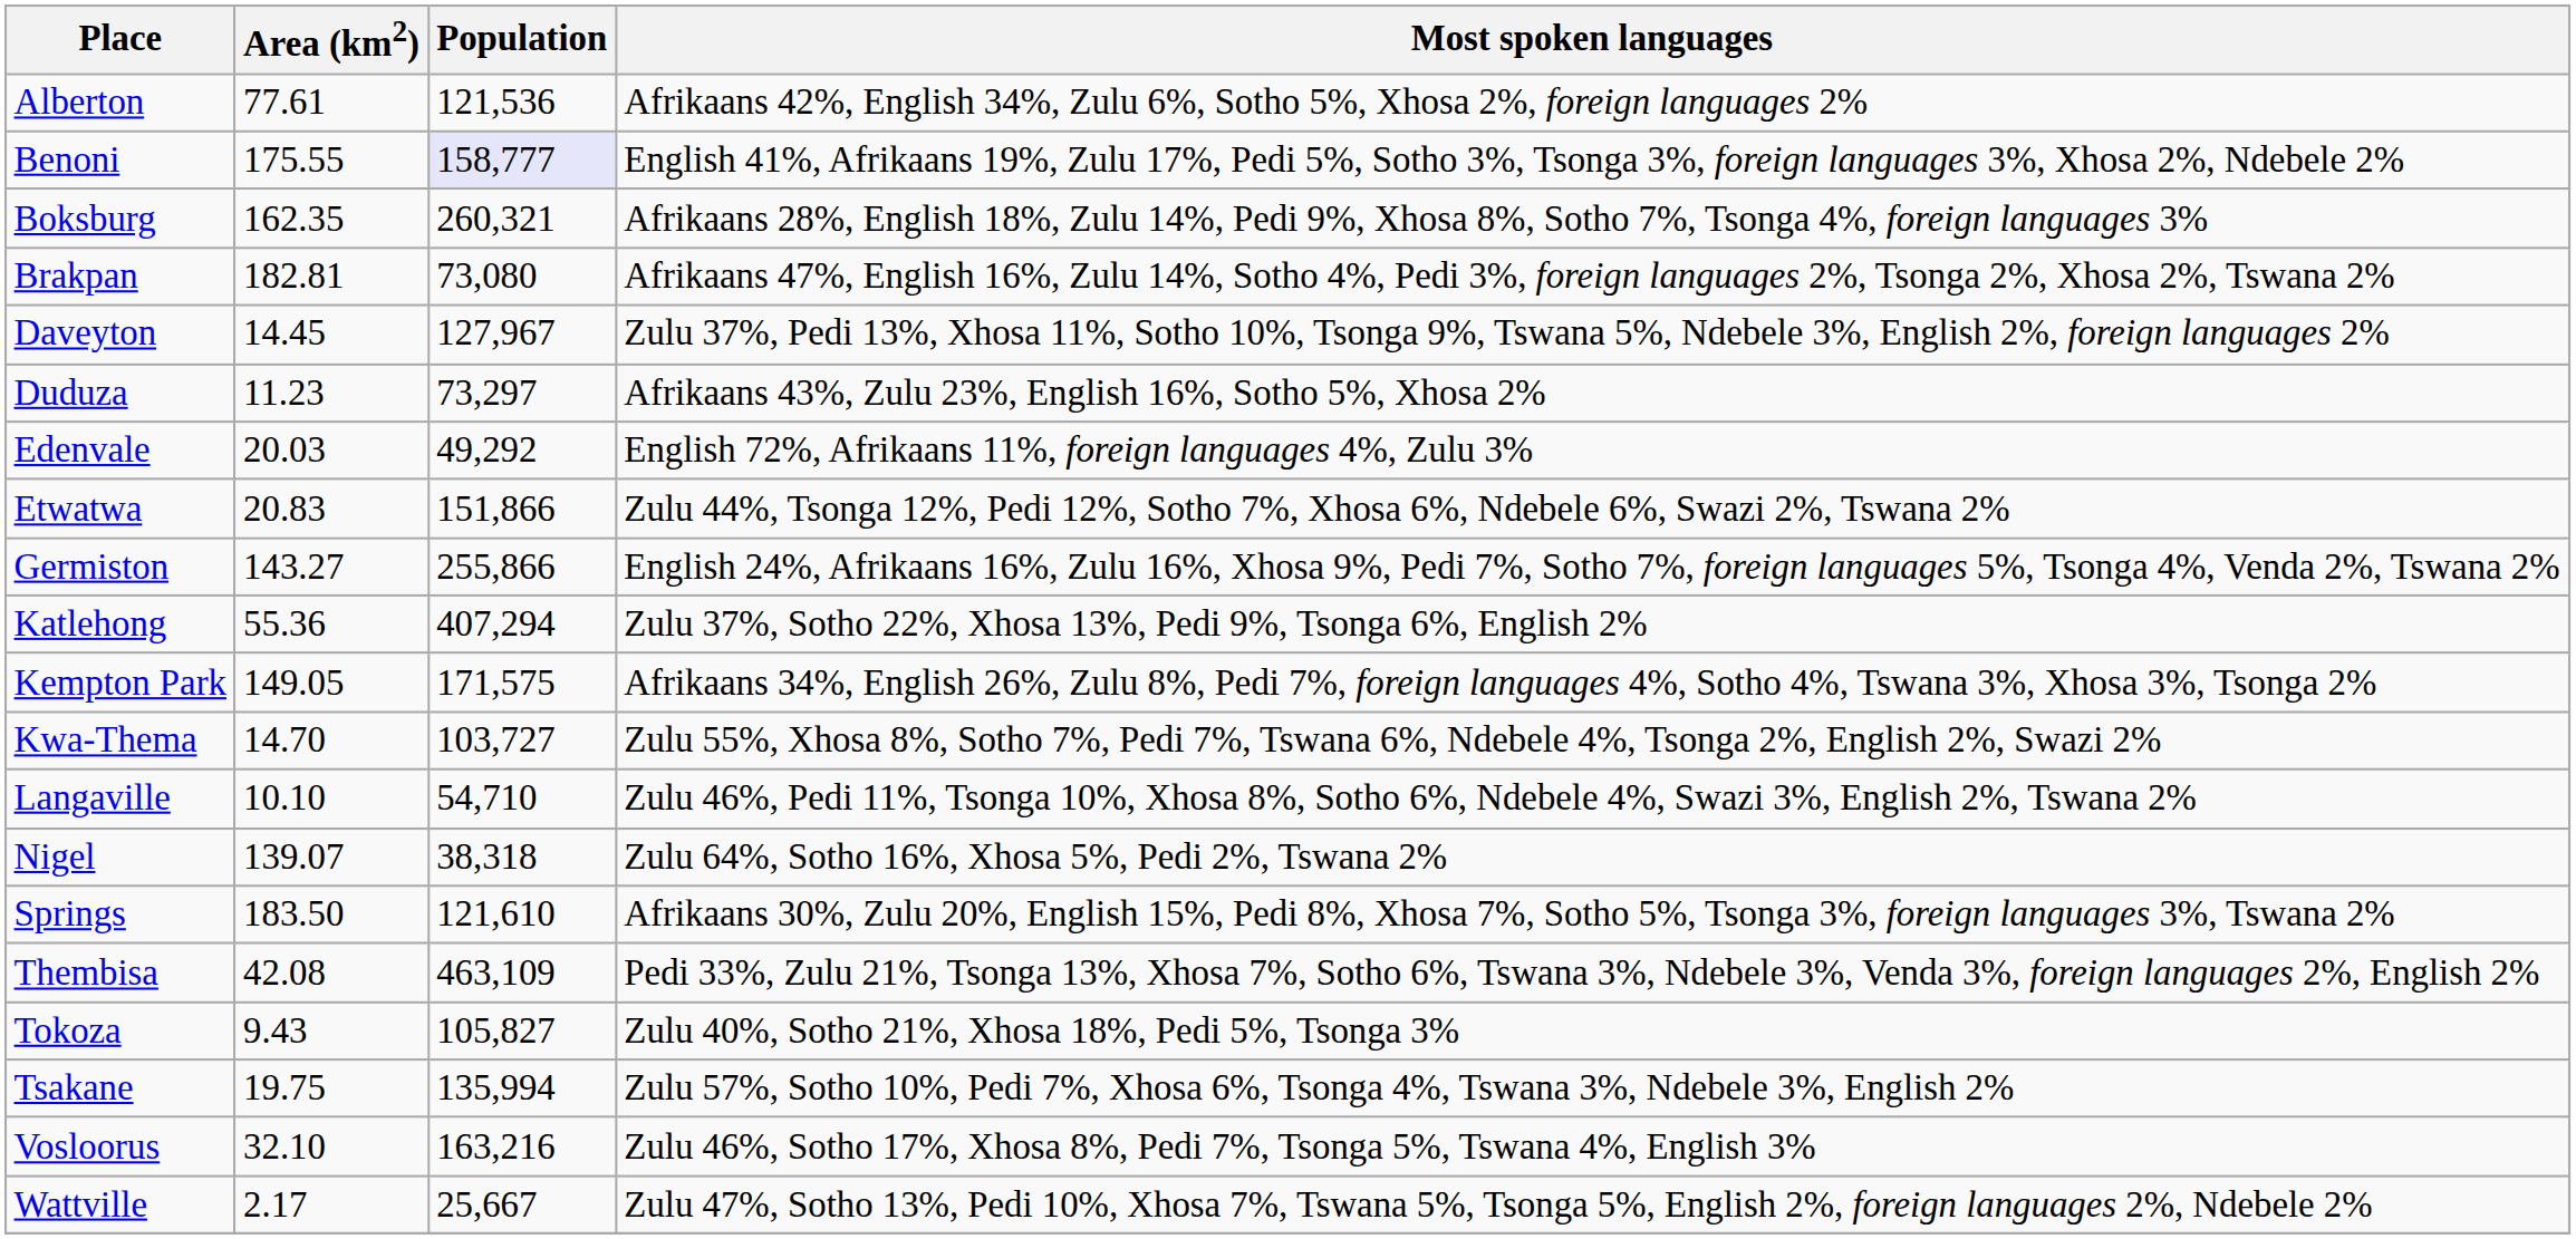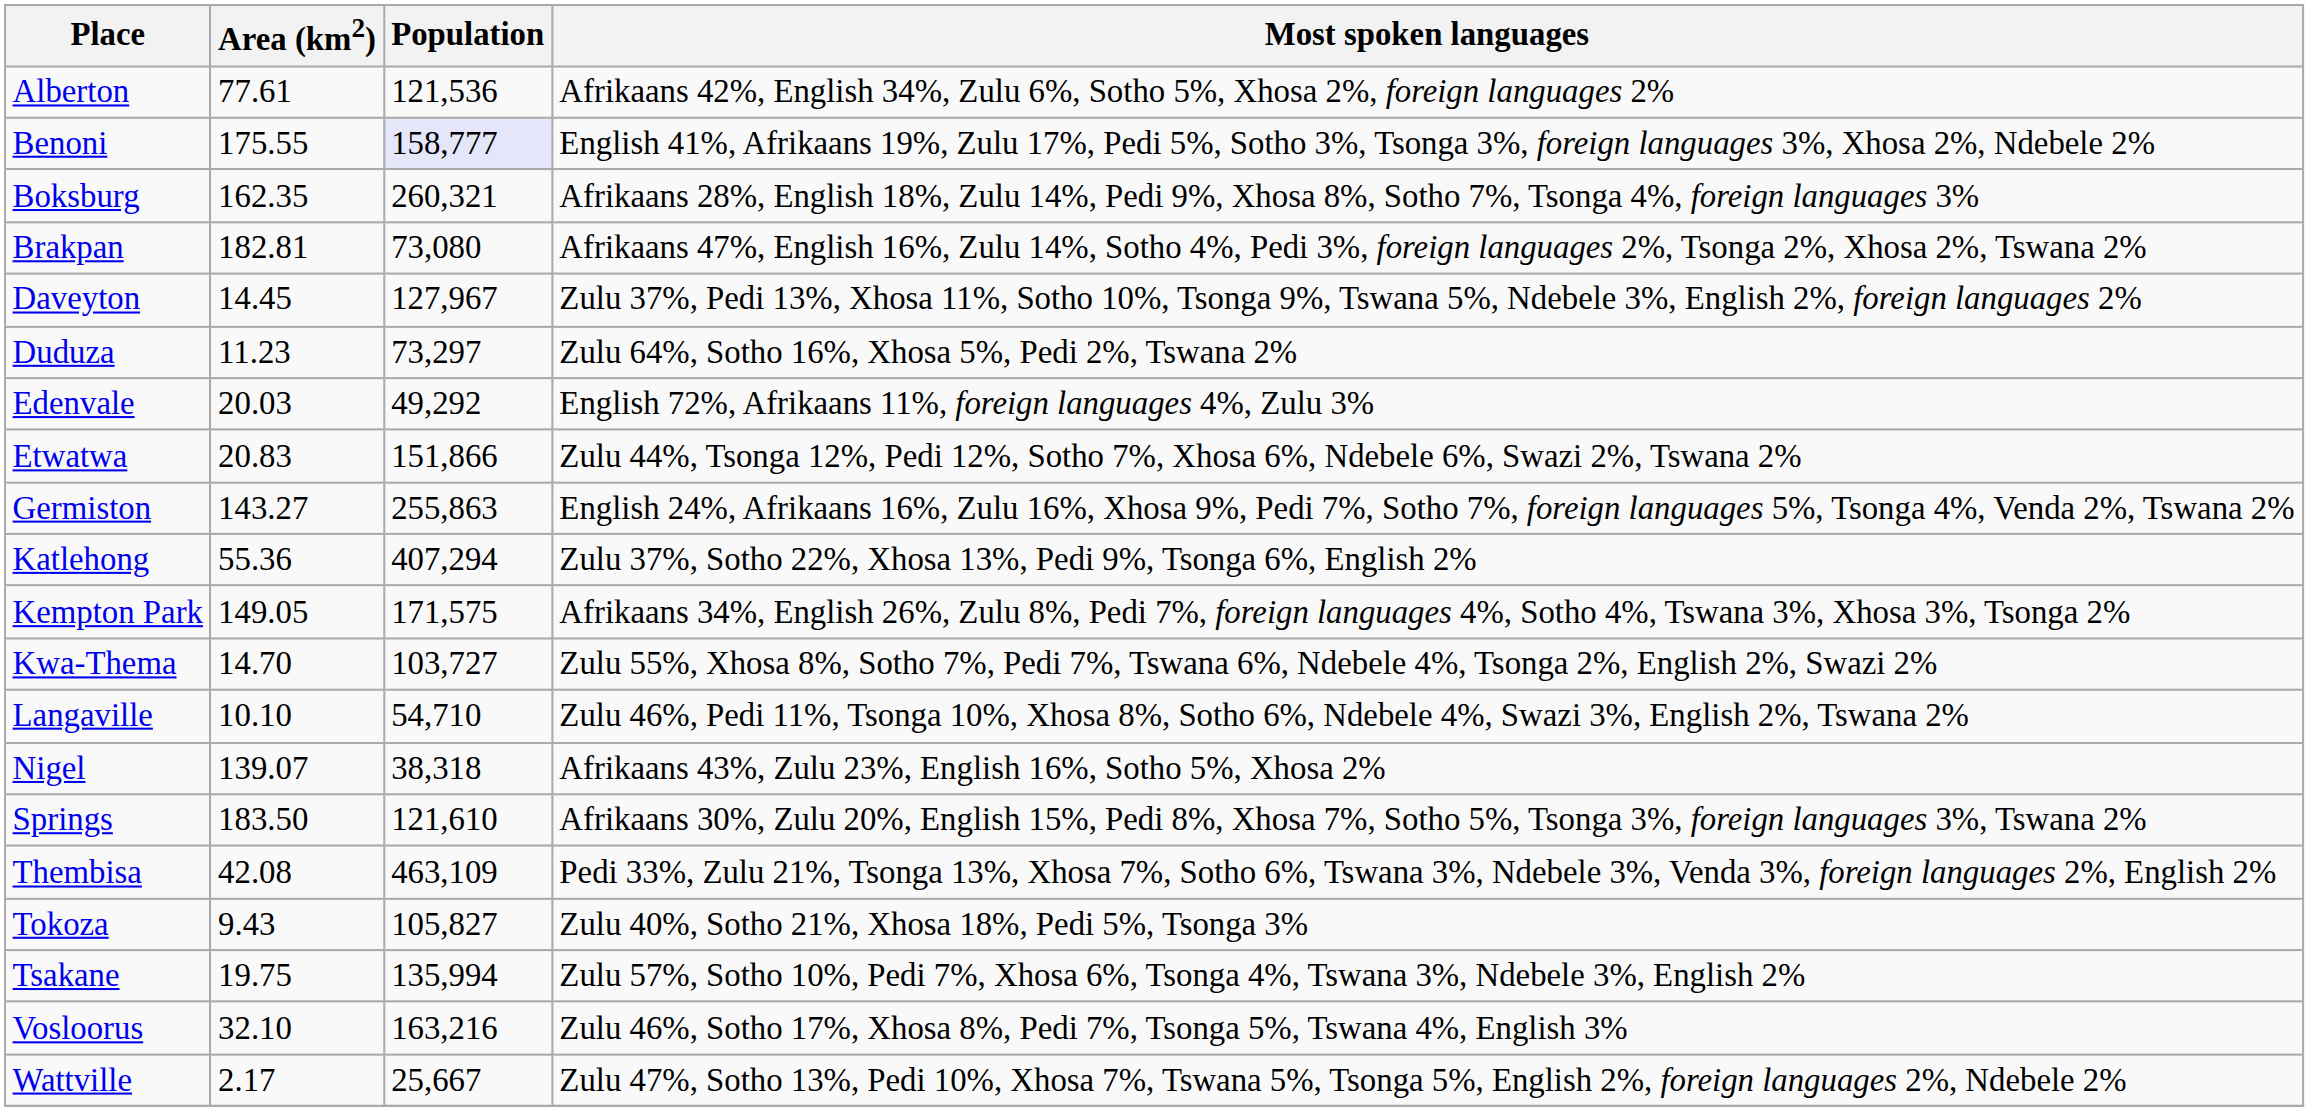 <table class="wikitable sortable">
 <tr>
 <th>Place</th>
 <th>Area (km<sup>2</sup>)</th>
 <th>Population</th>
 <th>Most spoken languages</th>
 </tr>
 <tr>
 <td><a href='#'>Alberton</a></td>
 <td>77.61</td>
 <td>121,536</td>
 <td>Afrikaans 42%, English 34%, Zulu 6%, Sotho 5%, Xhosa 2%, <em>foreign languages</em> 2%</td>
 </tr>
 <tr>
 <td><a href='#'>Benoni</a></td>
 <td>175.55</td>
 <td style="background: lavender;">158,777</td>
 <td>English 41%, Afrikaans 19%, Zulu 17%, Pedi 5%, Sotho 3%, Tsonga 3%, <em>foreign languages</em> 3%, Xhosa 2%, Ndebele 2%</td>
 </tr>
 <tr>
 <td><a href='#'>Boksburg</a></td>
 <td>162.35</td>
 <td>260,321</td>
 <td>Afrikaans 28%, English 18%, Zulu 14%, Pedi 9%, Xhosa 8%, Sotho 7%, Tsonga 4%, <em>foreign languages</em> 3%</td>
 </tr>
 <tr>
 <td><a href='#'>Brakpan</a></td>
 <td>182.81</td>
 <td>73,080</td>
 <td>Afrikaans 47%, English 16%, Zulu 14%, Sotho 4%, Pedi 3%, <em>foreign languages</em> 2%, Tsonga 2%, Xhosa 2%, Tswana 2%</td>
 </tr>
 <tr>
 <td><a href='#'>Daveyton</a></td>
 <td>14.45</td>
 <td>127,967</td>
 <td>Zulu 37%, Pedi 13%, Xhosa 11%, Sotho 10%, Tsonga 9%, Tswana 5%, Ndebele 3%, English 2%, <em>foreign languages</em> 2%</td>
 </tr>
 <tr>
 <td><a href='#'>Duduza</a></td>
 <td>11.23</td>
 <td>73,297</td>
-<td>Afrikaans 43%, Zulu 23%, English 16%, Sotho 5%, Xhosa 2%</td>
+<td>Zulu 64%, Sotho 16%, Xhosa 5%, Pedi 2%, Tswana 2%</td>
 </tr>
 <tr>
 <td><a href='#'>Edenvale</a></td>
 <td>20.03</td>
 <td>49,292</td>
 <td>English 72%, Afrikaans 11%, <em>foreign languages</em> 4%, Zulu 3%</td>
 </tr>
 <tr>
 <td><a href='#'>Etwatwa</a></td>
 <td>20.83</td>
 <td>151,866</td>
 <td>Zulu 44%, Tsonga 12%, Pedi 12%, Sotho 7%, Xhosa 6%, Ndebele 6%, Swazi 2%, Tswana 2%</td>
 </tr>
 <tr>
 <td><a href='#'>Germiston</a></td>
 <td>143.27</td>
-<td>255,866</td>
+<td>255,863</td>
 <td>English 24%, Afrikaans 16%, Zulu 16%, Xhosa 9%, Pedi 7%, Sotho 7%, <em>foreign languages</em> 5%, Tsonga 4%, Venda 2%, Tswana 2%</td>
 </tr>
 <tr>
 <td><a href='#'>Katlehong</a></td>
 <td>55.36</td>
 <td>407,294</td>
 <td>Zulu 37%, Sotho 22%, Xhosa 13%, Pedi 9%, Tsonga 6%, English 2%</td>
 </tr>
 <tr>
 <td><a href='#'>Kempton Park</a></td>
 <td>149.05</td>
 <td>171,575</td>
 <td>Afrikaans 34%, English 26%, Zulu 8%, Pedi 7%, <em>foreign languages</em> 4%, Sotho 4%, Tswana 3%, Xhosa 3%, Tsonga 2%</td>
 </tr>
 <tr>
 <td><a href='#'>Kwa-Thema</a></td>
 <td>14.70</td>
 <td>103,727</td>
 <td>Zulu 55%, Xhosa 8%, Sotho 7%, Pedi 7%, Tswana 6%, Ndebele 4%, Tsonga 2%, English 2%, Swazi 2%</td>
 </tr>
 <tr>
 <td><a href='#'>Langaville</a></td>
 <td>10.10</td>
 <td>54,710</td>
 <td>Zulu 46%, Pedi 11%, Tsonga 10%, Xhosa 8%, Sotho 6%, Ndebele 4%, Swazi 3%, English 2%, Tswana 2%</td>
 </tr>
 <tr>
 <td><a href='#'>Nigel</a></td>
 <td>139.07</td>
 <td>38,318</td>
-<td>Zulu 64%, Sotho 16%, Xhosa 5%, Pedi 2%, Tswana 2%</td>
+<td>Afrikaans 43%, Zulu 23%, English 16%, Sotho 5%, Xhosa 2%</td>
 </tr>
 <tr>
 <td><a href='#'>Springs</a></td>
 <td>183.50</td>
 <td>121,610</td>
 <td>Afrikaans 30%, Zulu 20%, English 15%, Pedi 8%, Xhosa 7%, Sotho 5%, Tsonga 3%, <em>foreign languages</em> 3%, Tswana 2%</td>
 </tr>
 <tr>
 <td><a href='#'>Thembisa</a></td>
 <td>42.08</td>
 <td>463,109</td>
 <td>Pedi 33%, Zulu 21%, Tsonga 13%, Xhosa 7%, Sotho 6%, Tswana 3%, Ndebele 3%, Venda 3%, <em>foreign languages</em> 2%, English 2%</td>
 </tr>
 <tr>
 <td><a href='#'>Tokoza</a></td>
 <td>9.43</td>
 <td>105,827</td>
 <td>Zulu 40%, Sotho 21%, Xhosa 18%, Pedi 5%, Tsonga 3%</td>
 </tr>
 <tr>
 <td><a href='#'>Tsakane</a></td>
 <td>19.75</td>
 <td>135,994</td>
 <td>Zulu 57%, Sotho 10%, Pedi 7%, Xhosa 6%, Tsonga 4%, Tswana 3%, Ndebele 3%, English 2%</td>
 </tr>
 <tr>
 <td><a href='#'>Vosloorus</a></td>
 <td>32.10</td>
 <td>163,216</td>
 <td>Zulu 46%, Sotho 17%, Xhosa 8%, Pedi 7%, Tsonga 5%, Tswana 4%, English 3%</td>
 </tr>
 <tr>
 <td><a href='#'>Wattville</a></td>
 <td>2.17</td>
 <td>25,667</td>
 <td>Zulu 47%, Sotho 13%, Pedi 10%, Xhosa 7%, Tswana 5%, Tsonga 5%, English 2%, <em>foreign languages</em> 2%, Ndebele 2%</td>
 </tr>
 <tr>
 </tr>
 </table>
